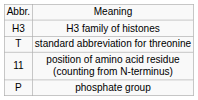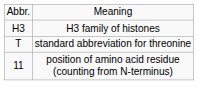 <table class="wikitable" style="text-align:center">
 <tr>
 <td>Abbr.</td>
 <td>Meaning</td>
 </tr>
 <tr>
 <td>H3</td>
 <td>H3 family of histones</td>
 </tr>
 <tr>
 <td>T</td>
 <td>standard abbreviation for threonine</td>
 </tr>
 <tr>
 <td>11</td>
 <td>position of amino acid residue<br>(counting from N-terminus)</td>
 </tr>
-<tr>
-<td>P</td>
-<td>phosphate  group</td>
-</tr>
 </table>
